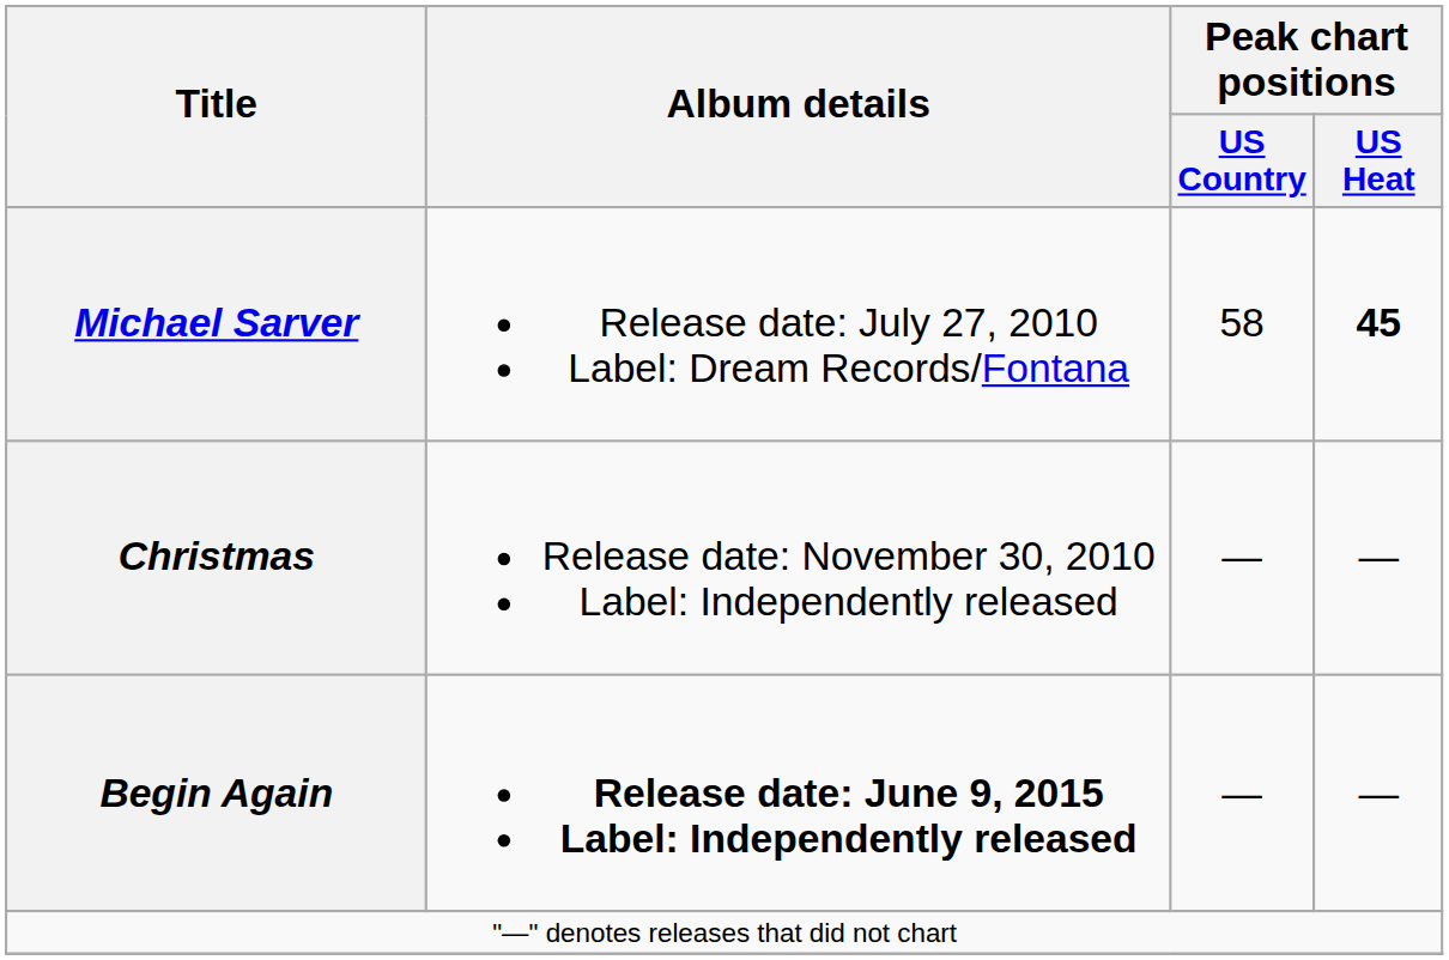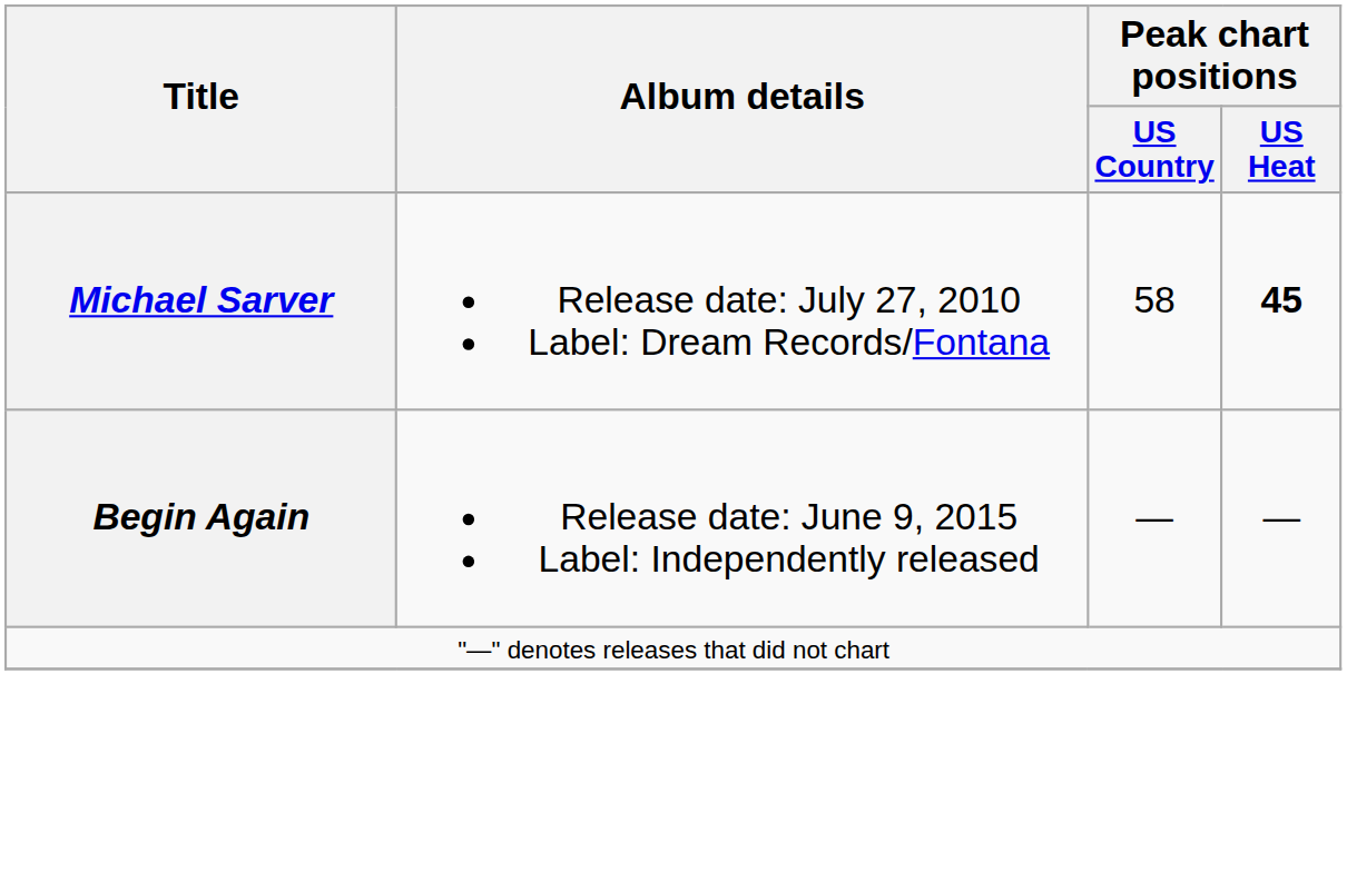 <table class="wikitable plainrowheaders" style="text-align:center;">
 <tr>
 <th rowspan="2" style="width:10em;">Title</th>
 <th rowspan="2" style="width:18em;">Album details</th>
 <th colspan="2">Peak chart<br>positions</th>
 </tr>
 <tr style="font-size:smaller;">
 <th style="width:45px;"><a href='#'>US Country</a></th>
 <th style="width:45px;"><a href='#'>US<br>Heat</a><br></th>
 </tr>
 <tr>
 <th scope="row"><em><a href='#'>Michael Sarver</a></em></th>
 <td><br><ul><li>Release date: July 27, 2010</li><li>Label: Dream Records/<a href='#'>Fontana</a></li></ul></td>
 <td>58</td>
 <td><strong>45</strong></td>
 </tr>
 <tr>
-<th scope="row"><em>Christmas</em></th>
-<td><br><ul><li>Release date: November 30, 2010</li><li>Label: Independently released</li></ul></td>
-<td>—</td>
-<td>—</td>
-</tr>
-<tr>
 <th scope="row"><em>Begin Again</em></th>
-<td><strong><br><ul><li>Release date: June 9, 2015</li><li>Label: Independently released</li></ul></strong></td>
+<td><br><ul><li>Release date: June 9, 2015</li><li>Label: Independently released</li></ul></td>
 <td>—</td>
 <td>—</td>
 </tr>
 <tr>
 <td colspan="4" style="font-size:8pt">"—" denotes releases that did not chart</td>
 </tr>
 <tr>
 </tr>
 </table>
